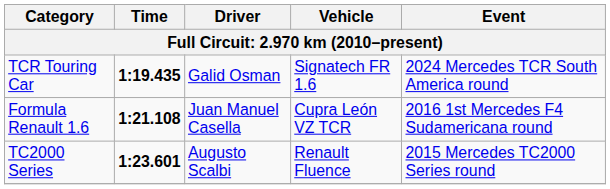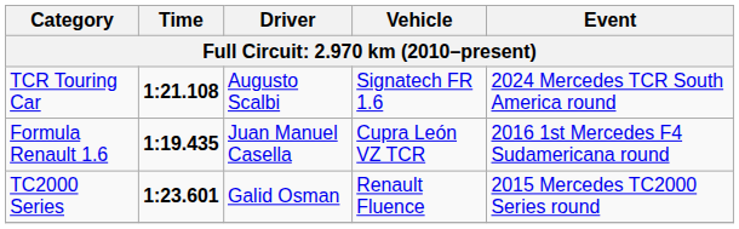 <table class="wikitable">
 <tr>
 <th>Category</th>
 <th>Time</th>
 <th>Driver</th>
 <th>Vehicle</th>
 <th>Event</th>
 </tr>
 <tr>
 <th colspan=5>Full Circuit: 2.970 km (2010–present)</th>
 </tr>
 <tr>
 <td><a href='#'>TCR Touring Car</a></td>
-<td><strong>1:19.435</strong></td>
-<td><a href='#'>Galid Osman</a></td>
+<td><strong>1:21.108</strong></td>
+<td><a href='#'>Augusto Scalbi</a></td>
 <td><a href='#'>Signatech FR 1.6</a></td>
 <td><a href='#'>2024 Mercedes TCR South America round</a></td>
 </tr>
 <tr>
 <td><a href='#'>Formula Renault 1.6</a></td>
-<td><strong>1:21.108</strong></td>
+<td><strong>1:19.435</strong></td>
 <td><a href='#'>Juan Manuel Casella</a></td>
 <td><a href='#'>Cupra León VZ TCR</a></td>
 <td><a href='#'>2016 1st Mercedes F4 Sudamericana round</a></td>
 </tr>
 <tr>
 <td><a href='#'>TC2000 Series</a></td>
 <td><strong>1:23.601</strong></td>
-<td><a href='#'>Augusto Scalbi</a></td>
+<td><a href='#'>Galid Osman</a></td>
 <td><a href='#'>Renault Fluence</a></td>
 <td><a href='#'>2015 Mercedes TC2000 Series round</a></td>
 </tr>
 <tr>
 </tr>
 </table>
